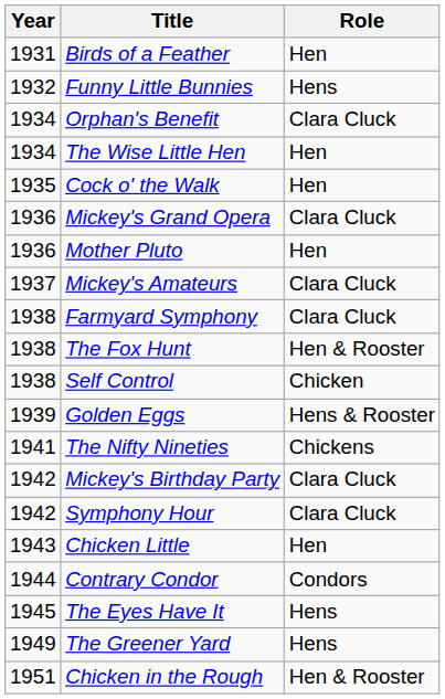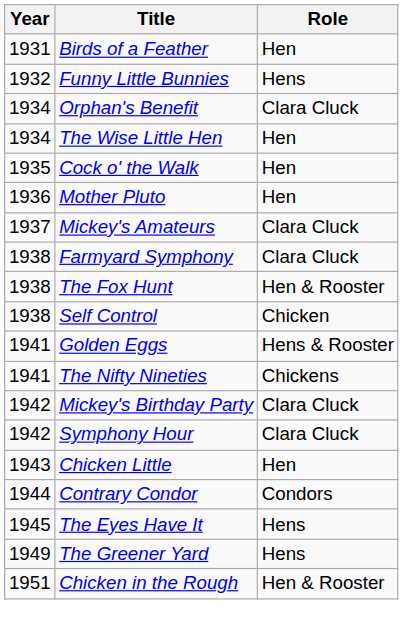 <table class="wikitable">
 <tr>
 <th>Year</th>
 <th>Title</th>
 <th>Role</th>
 </tr>
 <tr>
 <td>1931</td>
 <td><em><a href='#'>Birds of a Feather</a></em></td>
 <td>Hen</td>
 </tr>
 <tr>
 <td>1932</td>
 <td><em><a href='#'>Funny Little Bunnies</a></em></td>
 <td>Hens</td>
 </tr>
 <tr>
 <td>1934</td>
 <td><em><a href='#'>Orphan's Benefit</a></em></td>
 <td>Clara Cluck</td>
 </tr>
 <tr>
 <td>1934</td>
 <td><em><a href='#'>The Wise Little Hen</a></em></td>
 <td>Hen</td>
 </tr>
 <tr>
 <td>1935</td>
 <td><em><a href='#'>Cock o' the Walk</a></em></td>
 <td>Hen</td>
 </tr>
 <tr>
 <td>1936</td>
-<td><em><a href='#'>Mickey's Grand Opera</a></em></td>
-<td>Clara Cluck</td>
-</tr>
-<tr>
-<td>1936</td>
 <td><em><a href='#'>Mother Pluto</a></em></td>
 <td>Hen</td>
 </tr>
 <tr>
 <td>1937</td>
 <td><em><a href='#'>Mickey's Amateurs</a></em></td>
 <td>Clara Cluck</td>
 </tr>
 <tr>
 <td>1938</td>
 <td><em><a href='#'>Farmyard Symphony</a></em></td>
 <td>Clara Cluck</td>
 </tr>
 <tr>
 <td>1938</td>
 <td><em><a href='#'>The Fox Hunt</a></em></td>
 <td>Hen & Rooster</td>
 </tr>
 <tr>
 <td>1938</td>
 <td><em><a href='#'>Self Control</a></em></td>
 <td>Chicken</td>
 </tr>
 <tr>
-<td>1939</td>
+<td>1941</td>
 <td><em><a href='#'>Golden Eggs</a></em></td>
 <td>Hens & Rooster</td>
 </tr>
 <tr>
 <td>1941</td>
 <td><em><a href='#'>The Nifty Nineties</a></em></td>
 <td>Chickens</td>
 </tr>
 <tr>
 <td>1942</td>
 <td><em><a href='#'>Mickey's Birthday Party</a></em></td>
 <td>Clara Cluck</td>
 </tr>
 <tr>
 <td>1942</td>
 <td><em><a href='#'>Symphony Hour</a></em></td>
 <td>Clara Cluck</td>
 </tr>
 <tr>
 <td>1943</td>
 <td><em><a href='#'>Chicken Little</a></em></td>
 <td>Hen</td>
 </tr>
 <tr>
 <td>1944</td>
 <td><em><a href='#'>Contrary Condor</a></em></td>
 <td>Condors</td>
 </tr>
 <tr>
 <td>1945</td>
 <td><em><a href='#'>The Eyes Have It</a></em></td>
 <td>Hens</td>
 </tr>
 <tr>
 <td>1949</td>
 <td><em><a href='#'>The Greener Yard</a></em></td>
 <td>Hens</td>
 </tr>
 <tr>
 <td>1951</td>
 <td><em><a href='#'>Chicken in the Rough</a></em></td>
 <td>Hen & Rooster</td>
 </tr>
 </table>
